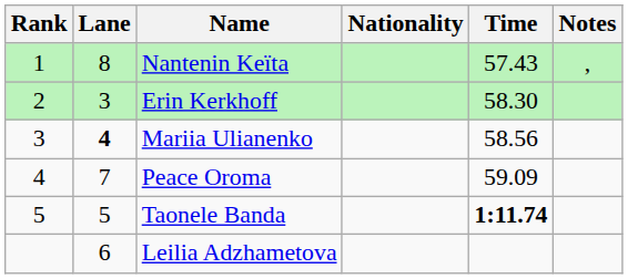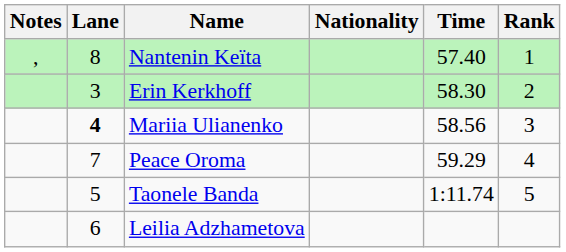 <table class="wikitable sortable" style="text-align:center">
 <tr>
-<th>Rank</th>
+<th>Notes</th>
 <th>Lane</th>
 <th>Name</th>
 <th>Nationality</th>
 <th>Time</th>
-<th>Notes</th>
+<th>Rank</th>
 </tr>
 <tr bgcolor=bbf3bb>
-<td>1</td>
+<td>, </td>
 <td>8</td>
 <td align="left"><a href='#'>Nantenin Keïta</a></td>
 <td align="left"></td>
-<td>57.43</td>
-<td>, </td>
+<td>57.40</td>
+<td>1</td>
 </tr>
 <tr bgcolor=bbf3bb>
-<td>2</td>
+<td></td>
 <td>3</td>
 <td align="left"><a href='#'>Erin Kerkhoff</a></td>
 <td align="left"></td>
 <td>58.30</td>
-<td></td>
+<td>2</td>
 </tr>
 <tr>
-<td>3</td>
+<td></td>
 <td><strong>4</strong></td>
 <td align="left"><a href='#'>Mariia Ulianenko</a></td>
 <td align="left"></td>
 <td>58.56</td>
-<td></td>
+<td>3</td>
 </tr>
 <tr>
-<td>4</td>
+<td></td>
 <td>7</td>
 <td align="left"><a href='#'>Peace Oroma</a></td>
 <td align="left"></td>
-<td>59.09</td>
-<td></td>
+<td>59.29</td>
+<td>4</td>
 </tr>
 <tr>
-<td>5</td>
+<td></td>
 <td>5</td>
 <td align="left"><a href='#'>Taonele Banda</a></td>
 <td align="left"></td>
-<td><strong>1:11.74</strong></td>
-<td></td>
+<td>1:11.74</td>
+<td>5</td>
 </tr>
 <tr>
 <td></td>
 <td>6</td>
 <td align="left"><a href='#'>Leilia Adzhametova</a></td>
 <td align="left"></td>
 <td></td>
 <td></td>
 </tr>
 </table>
